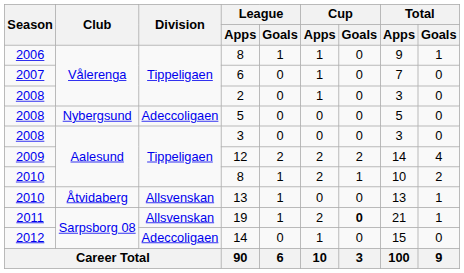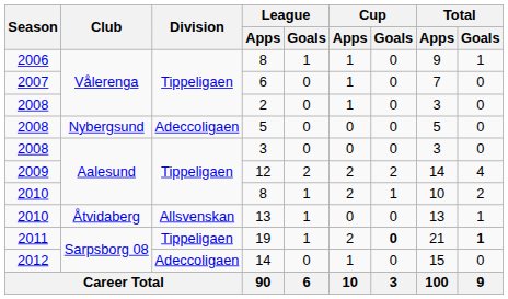 <table class="wikitable" style="text-align: center;">
 <tr>
 <th rowspan="2">Season</th>
 <th rowspan="2">Club</th>
 <th rowspan="2">Division</th>
 <th colspan="2">League</th>
 <th colspan="2">Cup</th>
 <th colspan="2">Total</th>
 </tr>
 <tr>
 <th>Apps</th>
 <th>Goals</th>
 <th>Apps</th>
 <th>Goals</th>
 <th>Apps</th>
 <th>Goals</th>
 </tr>
 <tr>
 <td><a href='#'>2006</a></td>
 <td rowspan="3" valign="center"><a href='#'>Vålerenga</a></td>
 <td rowspan="3" valign="center"><a href='#'>Tippeligaen</a></td>
 <td>8</td>
 <td>1</td>
 <td>1</td>
 <td>0</td>
 <td>9</td>
 <td>1</td>
 </tr>
 <tr>
 <td><a href='#'>2007</a></td>
 <td>6</td>
 <td>0</td>
 <td>1</td>
 <td>0</td>
 <td>7</td>
 <td>0</td>
 </tr>
 <tr>
 <td><a href='#'>2008</a></td>
 <td>2</td>
 <td>0</td>
 <td>1</td>
 <td>0</td>
 <td>3</td>
 <td>0</td>
 </tr>
 <tr>
 <td><a href='#'>2008</a></td>
 <td rowspan="1" valign="center"><a href='#'>Nybergsund</a></td>
 <td><a href='#'>Adeccoligaen</a></td>
 <td>5</td>
 <td>0</td>
 <td>0</td>
 <td>0</td>
 <td>5</td>
 <td>0</td>
 </tr>
 <tr>
 <td><a href='#'>2008</a></td>
 <td rowspan="3" valign="center"><a href='#'>Aalesund</a></td>
 <td rowspan="3" valign="center"><a href='#'>Tippeligaen</a></td>
 <td>3</td>
 <td>0</td>
 <td>0</td>
 <td>0</td>
 <td>3</td>
 <td>0</td>
 </tr>
 <tr>
 <td><a href='#'>2009</a></td>
 <td>12</td>
 <td>2</td>
 <td>2</td>
 <td>2</td>
 <td>14</td>
 <td>4</td>
 </tr>
 <tr>
 <td><a href='#'>2010</a></td>
 <td>8</td>
 <td>1</td>
 <td>2</td>
 <td>1</td>
 <td>10</td>
 <td>2</td>
 </tr>
 <tr>
 <td><a href='#'>2010</a></td>
 <td rowspan="1" valign="center"><a href='#'>Åtvidaberg</a></td>
 <td><a href='#'>Allsvenskan</a></td>
 <td>13</td>
 <td>1</td>
 <td>0</td>
 <td>0</td>
 <td>13</td>
 <td>1</td>
 </tr>
 <tr>
 <td><a href='#'>2011</a></td>
 <td rowspan="2" valign="center"><a href='#'>Sarpsborg 08</a></td>
-<td><a href='#'>Allsvenskan</a></td>
+<td><a href='#'>Tippeligaen</a></td>
 <td>19</td>
 <td>1</td>
 <td>2</td>
 <td><strong>0</strong></td>
 <td>21</td>
-<td>1</td>
+<td><strong>1</strong></td>
 </tr>
 <tr>
 <td><a href='#'>2012</a></td>
 <td><a href='#'>Adeccoligaen</a></td>
 <td>14</td>
 <td>0</td>
 <td>1</td>
 <td>0</td>
 <td>15</td>
 <td>0</td>
 </tr>
 <tr>
 <th colspan="3">Career Total</th>
 <th>90</th>
 <th>6</th>
 <th>10</th>
 <th>3</th>
 <th>100</th>
 <th>9</th>
 </tr>
 </table>
